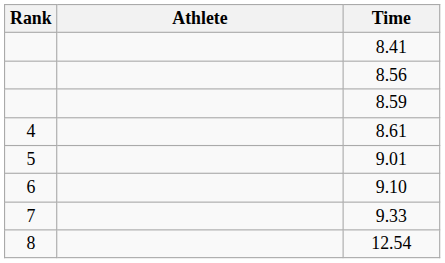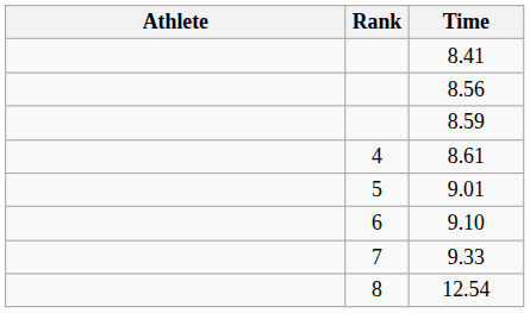 <table class=wikitable style="text-align:center">
 <tr>
+<th width=250>Athlete</th>
 <th width=40>Rank</th>
-<th width=250>Athlete</th>
 <th width=80>Time</th>
 </tr>
 <tr>
+<td align=left></td>
 <td></td>
-<td align=left></td>
 <td>8.41</td>
 </tr>
 <tr>
+<td align=left></td>
 <td></td>
-<td align=left></td>
 <td>8.56</td>
 </tr>
 <tr>
+<td align=left></td>
 <td></td>
-<td align=left></td>
 <td>8.59</td>
 </tr>
 <tr>
+<td align=left></td>
 <td>4</td>
-<td align=left></td>
 <td>8.61</td>
 </tr>
 <tr>
+<td align=left></td>
 <td>5</td>
-<td align=left></td>
 <td>9.01</td>
 </tr>
 <tr>
+<td align=left></td>
 <td>6</td>
-<td align=left></td>
 <td>9.10</td>
 </tr>
 <tr>
+<td align=left></td>
 <td>7</td>
-<td align=left></td>
 <td>9.33</td>
 </tr>
 <tr>
+<td align=left></td>
 <td>8</td>
-<td align=left></td>
 <td>12.54</td>
 </tr>
 </table>
